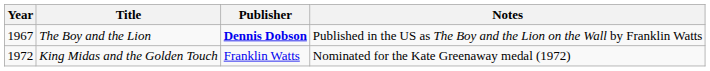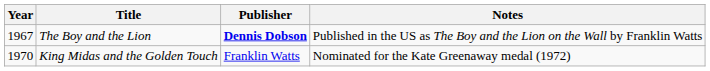 <table class="wikitable">
 <tr>
 <th>Year</th>
 <th>Title</th>
 <th>Publisher</th>
 <th>Notes</th>
 </tr>
 <tr>
 <td>1967</td>
 <td><em>The Boy and the Lion</em></td>
 <td><strong><a href='#'>Dennis Dobson</a></strong></td>
 <td>Published in the US as <em>The Boy and the Lion on the Wall</em> by Franklin Watts</td>
 </tr>
 <tr>
-<td>1972</td>
+<td>1970</td>
 <td><em>King Midas and the Golden Touch</em></td>
 <td><a href='#'>Franklin Watts</a></td>
 <td>Nominated for the Kate Greenaway medal (1972)</td>
 </tr>
 </table>
